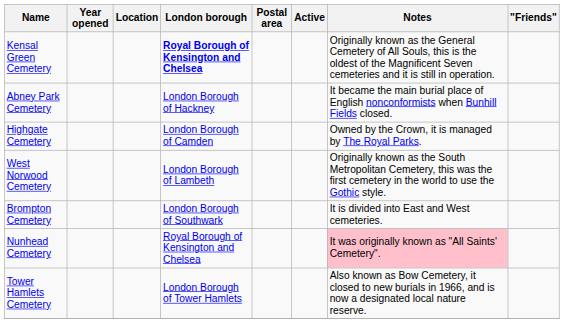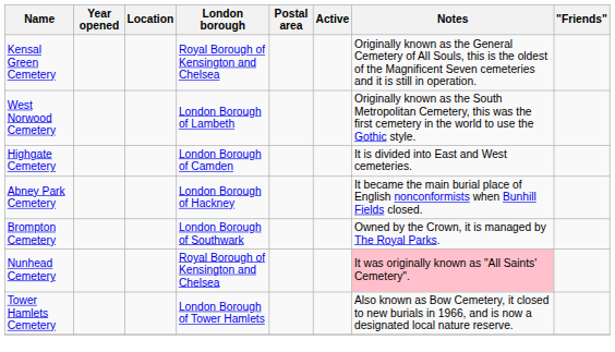 <table class="wikitable sortable">
 <tr>
 <th>Name</th>
 <th>Year opened</th>
 <th>Location</th>
 <th>London borough</th>
 <th>Postal area</th>
 <th>Active</th>
 <th>Notes</th>
 <th>"Friends"</th>
 </tr>
 <tr>
 <td><a href='#'>Kensal Green Cemetery</a></td>
 <td></td>
 <td></td>
-<td><strong><a href='#'>Royal Borough of Kensington and Chelsea</a></strong></td>
+<td><a href='#'>Royal Borough of Kensington and Chelsea</a></td>
 <td></td>
 <td></td>
 <td>Originally known as the General Cemetery of All Souls, this is the oldest of the Magnificent Seven cemeteries and it is still in operation.</td>
+<td></td>
+</tr>
+<tr>
+<td><a href='#'>West Norwood Cemetery</a></td>
+<td></td>
+<td></td>
+<td><a href='#'>London Borough of Lambeth</a></td>
+<td></td>
+<td></td>
+<td>Originally known as the South Metropolitan Cemetery, this was the first cemetery in the world to use the <a href='#'>Gothic</a> style.</td>
+<td></td>
+</tr>
+<tr>
+<td><a href='#'>Highgate Cemetery</a></td>
+<td></td>
+<td></td>
+<td><a href='#'>London Borough of Camden</a></td>
+<td></td>
+<td></td>
+<td>It is divided into East and West cemeteries.</td>
 <td></td>
 </tr>
 <tr>
 <td><a href='#'>Abney Park Cemetery</a></td>
 <td></td>
 <td></td>
 <td><a href='#'>London Borough of Hackney</a></td>
 <td></td>
 <td></td>
 <td>It became the main burial place of English <a href='#'>nonconformists</a> when <a href='#'>Bunhill Fields</a> closed.</td>
 <td></td>
 </tr>
 <tr>
-<td><a href='#'>Highgate Cemetery</a></td>
-<td></td>
-<td></td>
-<td><a href='#'>London Borough of Camden</a></td>
-<td></td>
-<td></td>
-<td>Owned by the Crown, it is managed by <a href='#'>The Royal Parks</a>.</td>
-<td></td>
-</tr>
-<tr>
-<td><a href='#'>West Norwood Cemetery</a></td>
-<td></td>
-<td></td>
-<td><a href='#'>London Borough of Lambeth</a></td>
-<td></td>
-<td></td>
-<td>Originally known as the South Metropolitan Cemetery, this was the first cemetery in the world to use the <a href='#'>Gothic</a> style.</td>
-<td></td>
-</tr>
-<tr>
 <td><a href='#'>Brompton Cemetery</a></td>
 <td></td>
 <td></td>
 <td><a href='#'>London Borough of Southwark</a></td>
 <td></td>
 <td></td>
-<td>It is divided into East and West cemeteries.</td>
+<td>Owned by the Crown, it is managed by <a href='#'>The Royal Parks</a>.</td>
 <td></td>
 </tr>
 <tr>
 <td><a href='#'>Nunhead Cemetery</a></td>
 <td></td>
 <td></td>
 <td><a href='#'>Royal Borough of Kensington and Chelsea</a></td>
 <td></td>
 <td></td>
 <td style="background: pink;">It was originally known as "All Saints' Cemetery".</td>
 <td></td>
 </tr>
 <tr>
 <td><a href='#'>Tower Hamlets Cemetery</a></td>
 <td></td>
 <td></td>
 <td><a href='#'>London Borough of Tower Hamlets</a></td>
 <td></td>
 <td></td>
 <td>Also known as Bow Cemetery, it closed to new burials in 1966, and is now a designated local nature reserve.</td>
 <td></td>
 </tr>
 <tr>
 </tr>
 </table>
